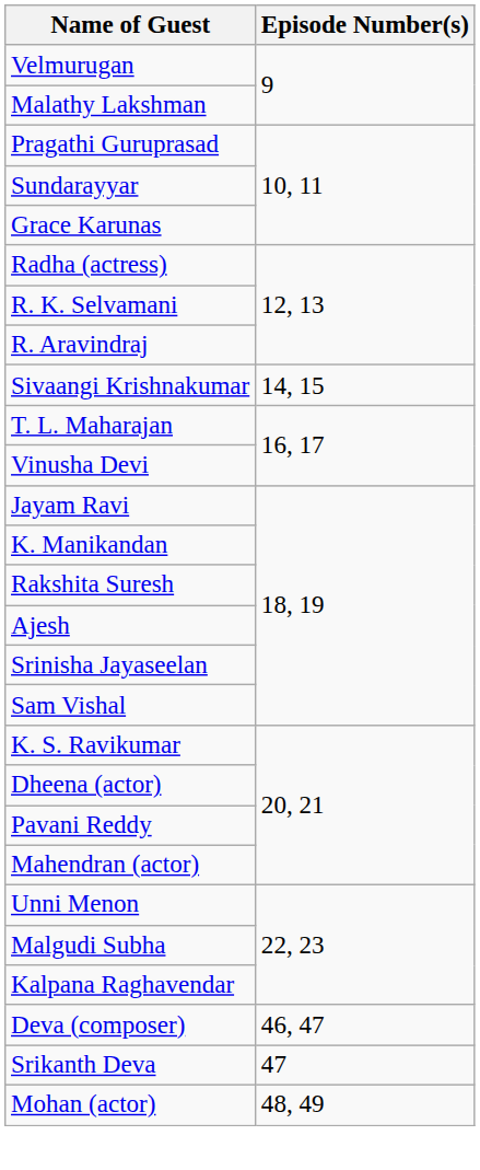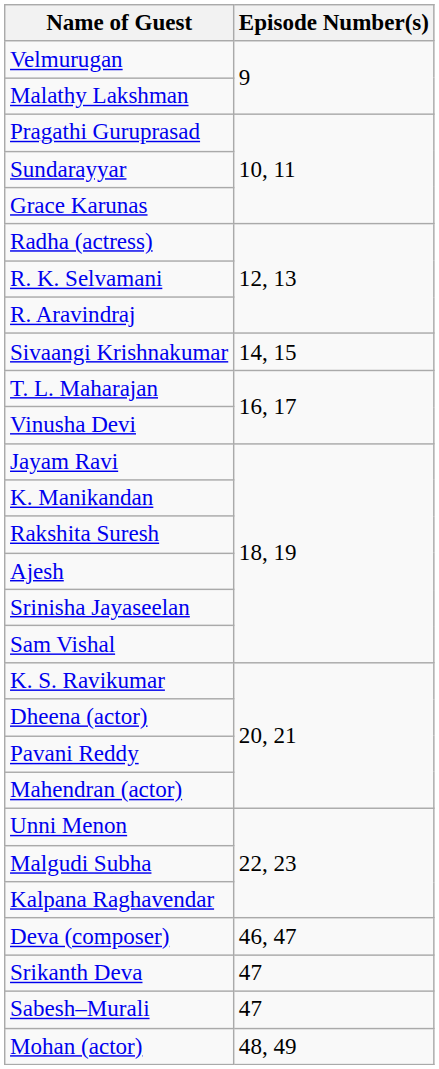 <table class="wikitable">
 <tr>
 <th>Name of Guest</th>
 <th>Episode Number(s)</th>
 </tr>
 <tr>
 <td><a href='#'>Velmurugan</a></td>
 <td rowspan="2">9</td>
 </tr>
 <tr>
 <td><a href='#'>Malathy Lakshman</a></td>
 </tr>
 <tr>
 <td><a href='#'>Pragathi Guruprasad</a></td>
 <td rowspan="3">10, 11</td>
 </tr>
 <tr>
 <td><a href='#'>Sundarayyar</a></td>
 </tr>
 <tr>
 <td><a href='#'>Grace Karunas</a></td>
 </tr>
 <tr>
 <td><a href='#'>Radha (actress)</a></td>
 <td rowspan="3">12, 13</td>
 </tr>
 <tr>
 <td><a href='#'>R. K. Selvamani</a></td>
 </tr>
 <tr>
 <td><a href='#'>R. Aravindraj</a></td>
 </tr>
 <tr>
 <td><a href='#'>Sivaangi Krishnakumar</a></td>
 <td>14, 15</td>
 </tr>
 <tr>
 <td><a href='#'>T. L. Maharajan</a></td>
 <td rowspan="2">16, 17</td>
 </tr>
 <tr>
 <td><a href='#'>Vinusha Devi</a></td>
 </tr>
 <tr>
 <td><a href='#'>Jayam Ravi</a></td>
 <td rowspan="6">18, 19</td>
 </tr>
 <tr>
 <td><a href='#'>K. Manikandan</a></td>
 </tr>
 <tr>
 <td><a href='#'>Rakshita Suresh</a></td>
 </tr>
 <tr>
 <td><a href='#'>Ajesh</a></td>
 </tr>
 <tr>
 <td><a href='#'>Srinisha Jayaseelan</a></td>
 </tr>
 <tr>
 <td><a href='#'>Sam Vishal</a></td>
 </tr>
 <tr>
 <td><a href='#'>K. S. Ravikumar</a></td>
 <td rowspan="4">20, 21</td>
 </tr>
 <tr>
 <td><a href='#'>Dheena (actor)</a></td>
 </tr>
 <tr>
 <td><a href='#'>Pavani Reddy</a></td>
 </tr>
 <tr>
 <td><a href='#'>Mahendran (actor)</a></td>
 </tr>
 <tr>
 <td><a href='#'>Unni Menon</a></td>
 <td rowspan="3">22, 23</td>
 </tr>
 <tr>
 <td><a href='#'>Malgudi Subha</a></td>
 </tr>
 <tr>
 <td><a href='#'>Kalpana Raghavendar</a></td>
 </tr>
 <tr>
 <td><a href='#'>Deva (composer)</a></td>
 <td>46, 47</td>
 </tr>
 <tr>
 <td><a href='#'>Srikanth Deva</a></td>
 <td>47</td>
 </tr>
 <tr>
+<td><a href='#'>Sabesh–Murali</a></td>
+<td>47</td>
+</tr>
+<tr>
 <td><a href='#'>Mohan (actor)</a></td>
 <td>48, 49</td>
 </tr>
 </table>
